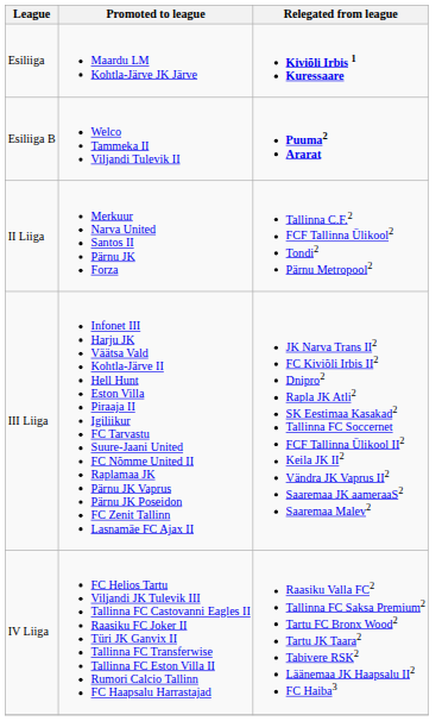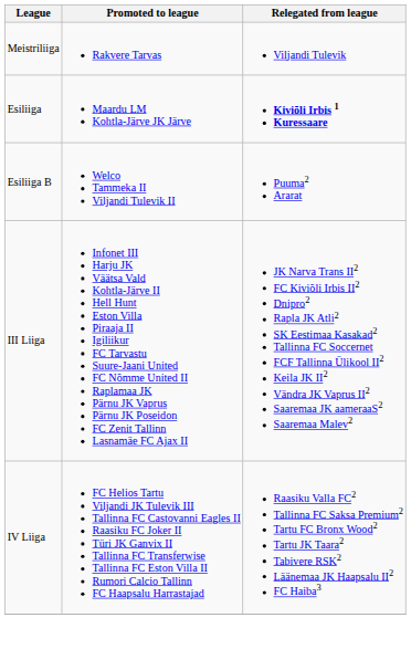 <table class="wikitable">
 <tr>
 <th>League</th>
 <th>Promoted to league</th>
 <th>Relegated from league</th>
+</tr>
+<tr>
+<td>Meistriliiga</td>
+<td><br><ul><li><a href='#'>Rakvere Tarvas</a></li></ul></td>
+<td><br><ul><li><a href='#'>Viljandi Tulevik</a></li></ul></td>
 </tr>
 <tr>
 <td>Esiliiga</td>
 <td><br><ul><li><a href='#'>Maardu LM</a></li><li><a href='#'>Kohtla-Järve JK Järve</a></li></ul></td>
 <td><strong><br><ul><li><a href='#'>Kiviõli Irbis</a> <sup>1</sup></li><li><a href='#'>Kuressaare</a></li></ul></strong></td>
 </tr>
 <tr>
 <td>Esiliiga B</td>
 <td><br><ul><li><a href='#'>Welco</a></li><li><a href='#'>Tammeka II</a></li><li><a href='#'>Viljandi Tulevik II</a></li></ul></td>
-<td><strong><br><ul><li><a href='#'>Puuma</a><sup>2</sup></li><li><a href='#'>Ararat</a></li></ul></strong></td>
-</tr>
-<tr>
-<td>II Liiga</td>
-<td><br><ul><li><a href='#'>Merkuur</a></li><li><a href='#'>Narva United</a></li><li><a href='#'>Santos II</a></li><li><a href='#'>Pärnu JK</a></li><li><a href='#'>Forza</a></li></ul></td>
-<td><br><ul><li><a href='#'>Tallinna C.F.</a><sup>2</sup></li><li><a href='#'>FCF Tallinna Ülikool</a><sup>2</sup></li><li><a href='#'>Tondi</a><sup>2</sup></li><li><a href='#'>Pärnu Metropool</a><sup>2</sup></li></ul></td>
+<td><br><ul><li><a href='#'>Puuma</a><sup>2</sup></li><li><a href='#'>Ararat</a></li></ul></td>
 </tr>
 <tr>
 <td>III Liiga</td>
 <td><br><ul><li><a href='#'>Infonet III</a></li><li><a href='#'>Harju JK</a></li><li><a href='#'>Väätsa Vald</a></li><li><a href='#'>Kohtla-Järve II</a></li><li><a href='#'>Hell Hunt</a></li><li><a href='#'>Eston Villa</a></li><li><a href='#'>Piraaja II</a></li><li><a href='#'>Igiliikur</a></li><li><a href='#'>FC Tarvastu</a></li><li><a href='#'>Suure-Jaani United</a></li><li><a href='#'>FC Nõmme United II</a></li><li><a href='#'>Raplamaa JK</a></li><li><a href='#'>Pärnu JK Vaprus</a></li><li><a href='#'>Pärnu JK Poseidon</a></li><li><a href='#'>FC Zenit Tallinn</a></li><li><a href='#'>Lasnamäe FC Ajax II</a></li></ul></td>
 <td><br><ul><li><a href='#'>JK Narva Trans II</a><sup>2</sup></li><li><a href='#'>FC Kiviõli Irbis II</a><sup>2</sup></li><li><a href='#'>Dnipro</a><sup>2</sup></li><li><a href='#'>Rapla JK Atli</a><sup>2</sup></li><li><a href='#'>SK Eestimaa Kasakad</a><sup>2</sup></li><li><a href='#'>Tallinna FC Soccernet</a></li><li><a href='#'>FCF Tallinna Ülikool II</a><sup>2</sup></li><li><a href='#'>Keila JK II</a><sup>2</sup></li><li><a href='#'>Vändra JK Vaprus II</a><sup>2</sup></li><li><a href='#'>Saaremaa JK aameraaS</a><sup>2</sup></li><li><a href='#'>Saaremaa Malev</a><sup>2</sup></li></ul></td>
 </tr>
 <tr>
 <td>IV Liiga</td>
 <td><br><ul><li><a href='#'>FC Helios Tartu</a></li><li><a href='#'>Viljandi JK Tulevik III</a></li><li><a href='#'>Tallinna FC Castovanni Eagles II</a></li><li><a href='#'>Raasiku FC Joker II</a></li><li><a href='#'>Türi JK Ganvix II</a></li><li><a href='#'>Tallinna FC Transferwise</a></li><li><a href='#'>Tallinna FC Eston Villa II</a></li><li><a href='#'>Rumori Calcio Tallinn</a></li><li><a href='#'>FC Haapsalu Harrastajad</a></li></ul></td>
 <td><br><ul><li><a href='#'>Raasiku Valla FC</a><sup>2</sup></li><li><a href='#'>Tallinna FC Saksa Premium</a><sup>2</sup></li><li><a href='#'>Tartu FC Bronx Wood</a><sup>2</sup></li><li><a href='#'>Tartu JK Taara</a><sup>2</sup></li><li><a href='#'>Tabivere RSK</a><sup>2</sup></li><li><a href='#'>Läänemaa JK Haapsalu II</a><sup>2</sup></li><li><a href='#'>FC Haiba</a><sup>3</sup></li></ul></td>
 </tr>
 <tr>
 </tr>
 </table>
